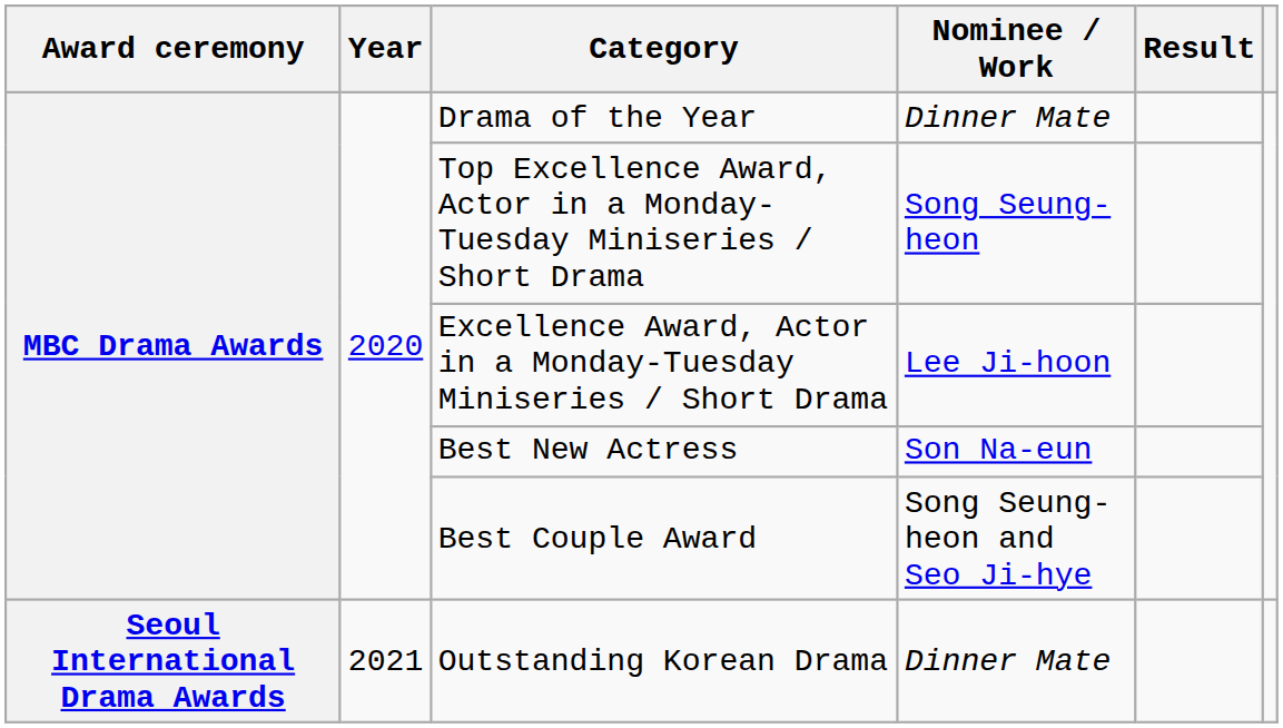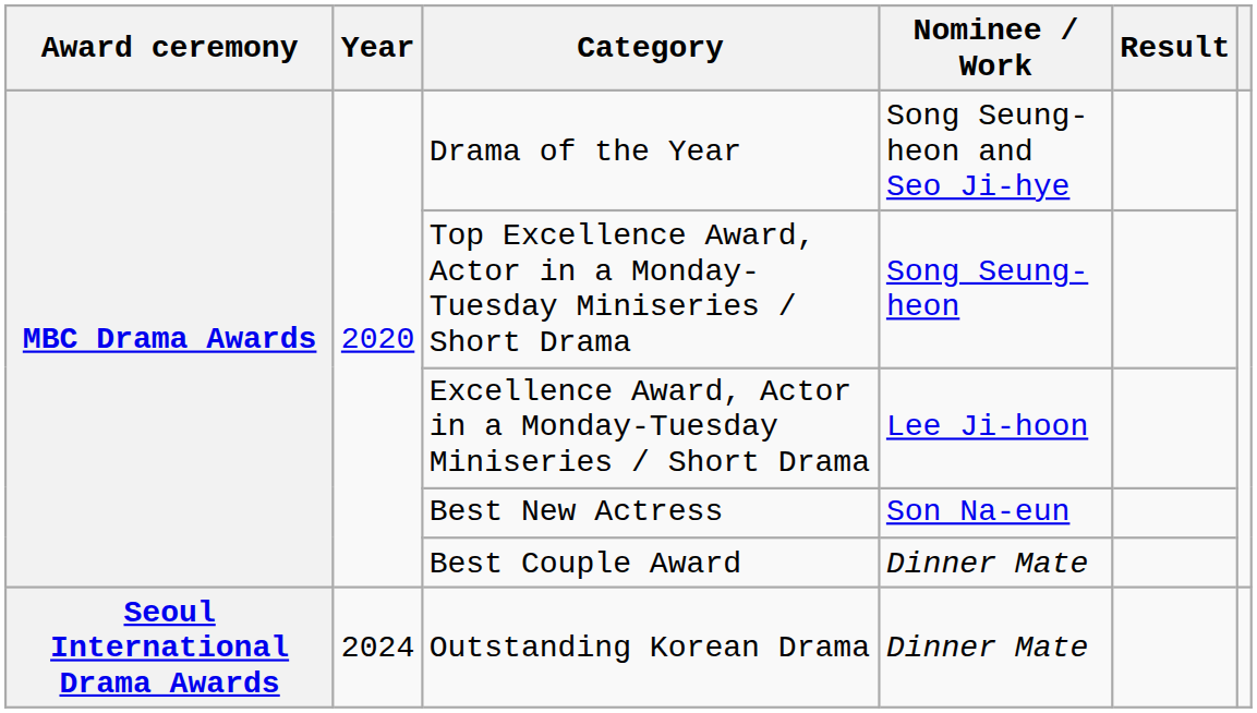 <table class="wikitable plainrowheaders" style="width:60%">
 <tr>
 <th scope="col">Award ceremony</th>
 <th scope="col">Year</th>
 <th scope="col">Category</th>
 <th scope="col">Nominee / Work</th>
 <th scope="col">Result</th>
 <th scope="col"></th>
 </tr>
 <tr>
 <th scope="row" rowspan="5"><a href='#'>MBC Drama Awards</a></th>
 <td rowspan="5" style="text-align:center"><a href='#'>2020</a></td>
 <td>Drama of the Year</td>
-<td><em>Dinner Mate</em></td>
+<td>Song Seung-heon and <a href='#'>Seo Ji-hye</a></td>
 <td></td>
 <td rowspan="5"></td>
 </tr>
 <tr>
 <td>Top Excellence Award, Actor in a Monday-Tuesday Miniseries / Short Drama</td>
 <td><a href='#'>Song Seung-heon</a></td>
 <td></td>
 </tr>
 <tr>
 <td>Excellence Award, Actor in a Monday-Tuesday Miniseries / Short Drama</td>
 <td><a href='#'>Lee Ji-hoon</a></td>
 <td></td>
 </tr>
 <tr>
 <td>Best New Actress</td>
 <td><a href='#'>Son Na-eun</a></td>
 <td></td>
 </tr>
 <tr>
 <td>Best Couple Award</td>
-<td>Song Seung-heon and <a href='#'>Seo Ji-hye</a></td>
+<td><em>Dinner Mate</em></td>
 <td></td>
 </tr>
 <tr>
 <th scope="row"><a href='#'>Seoul International Drama Awards</a></th>
-<td style="text-align:center">2021</td>
+<td style="text-align:center">2024</td>
 <td>Outstanding Korean Drama</td>
 <td><em>Dinner Mate</em></td>
 <td></td>
 <td style="text-align:center"></td>
 </tr>
 </table>
